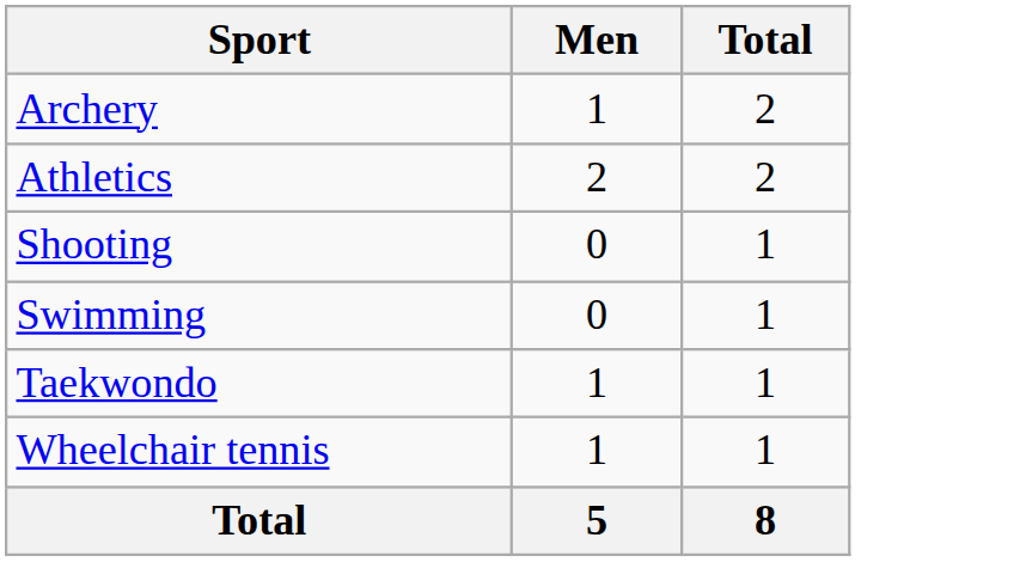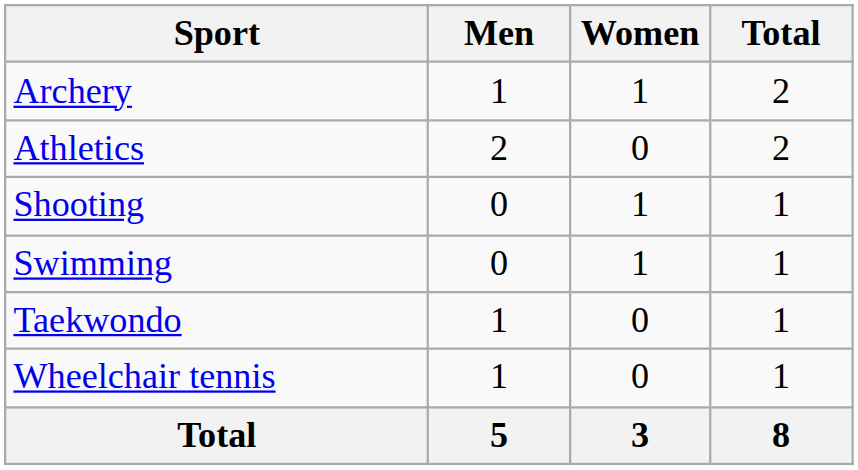 <table class="wikitable sortable" style="text-align:center;">
 <tr>
 <th width=180>Sport</th>
 <th width=55>Men</th>
+<th width=55>Women</th>
 <th width=55>Total</th>
 </tr>
 <tr>
 <td align=left><a href='#'>Archery</a></td>
+<td>1</td>
 <td>1</td>
 <td>2</td>
 </tr>
 <tr>
 <td align=left><a href='#'>Athletics</a></td>
 <td>2</td>
+<td>0</td>
 <td>2</td>
 </tr>
 <tr>
 <td align=left><a href='#'>Shooting</a></td>
 <td>0</td>
 <td>1</td>
+<td>1</td>
 </tr>
 <tr>
 <td align=left><a href='#'>Swimming</a></td>
 <td>0</td>
 <td>1</td>
+<td>1</td>
 </tr>
 <tr>
 <td align=left><a href='#'>Taekwondo</a></td>
 <td>1</td>
+<td>0</td>
 <td>1</td>
 </tr>
 <tr>
 <td align=left><a href='#'>Wheelchair tennis</a></td>
 <td>1</td>
+<td>0</td>
 <td>1</td>
 </tr>
 <tr>
 <th>Total</th>
 <th>5</th>
+<th>3</th>
 <th>8</th>
 </tr>
 </table>
